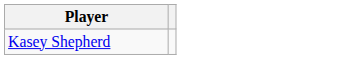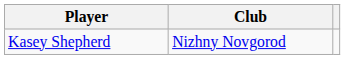 <table class="wikitable">
 <tr>
 <th width=160>Player</th>
+<th width=160>Club</th>
 <th></th>
 </tr>
 <tr>
 <td> <a href='#'>Kasey Shepherd</a></td>
+<td> <a href='#'>Nizhny Novgorod</a></td>
 <td></td>
 </tr>
 </table>
